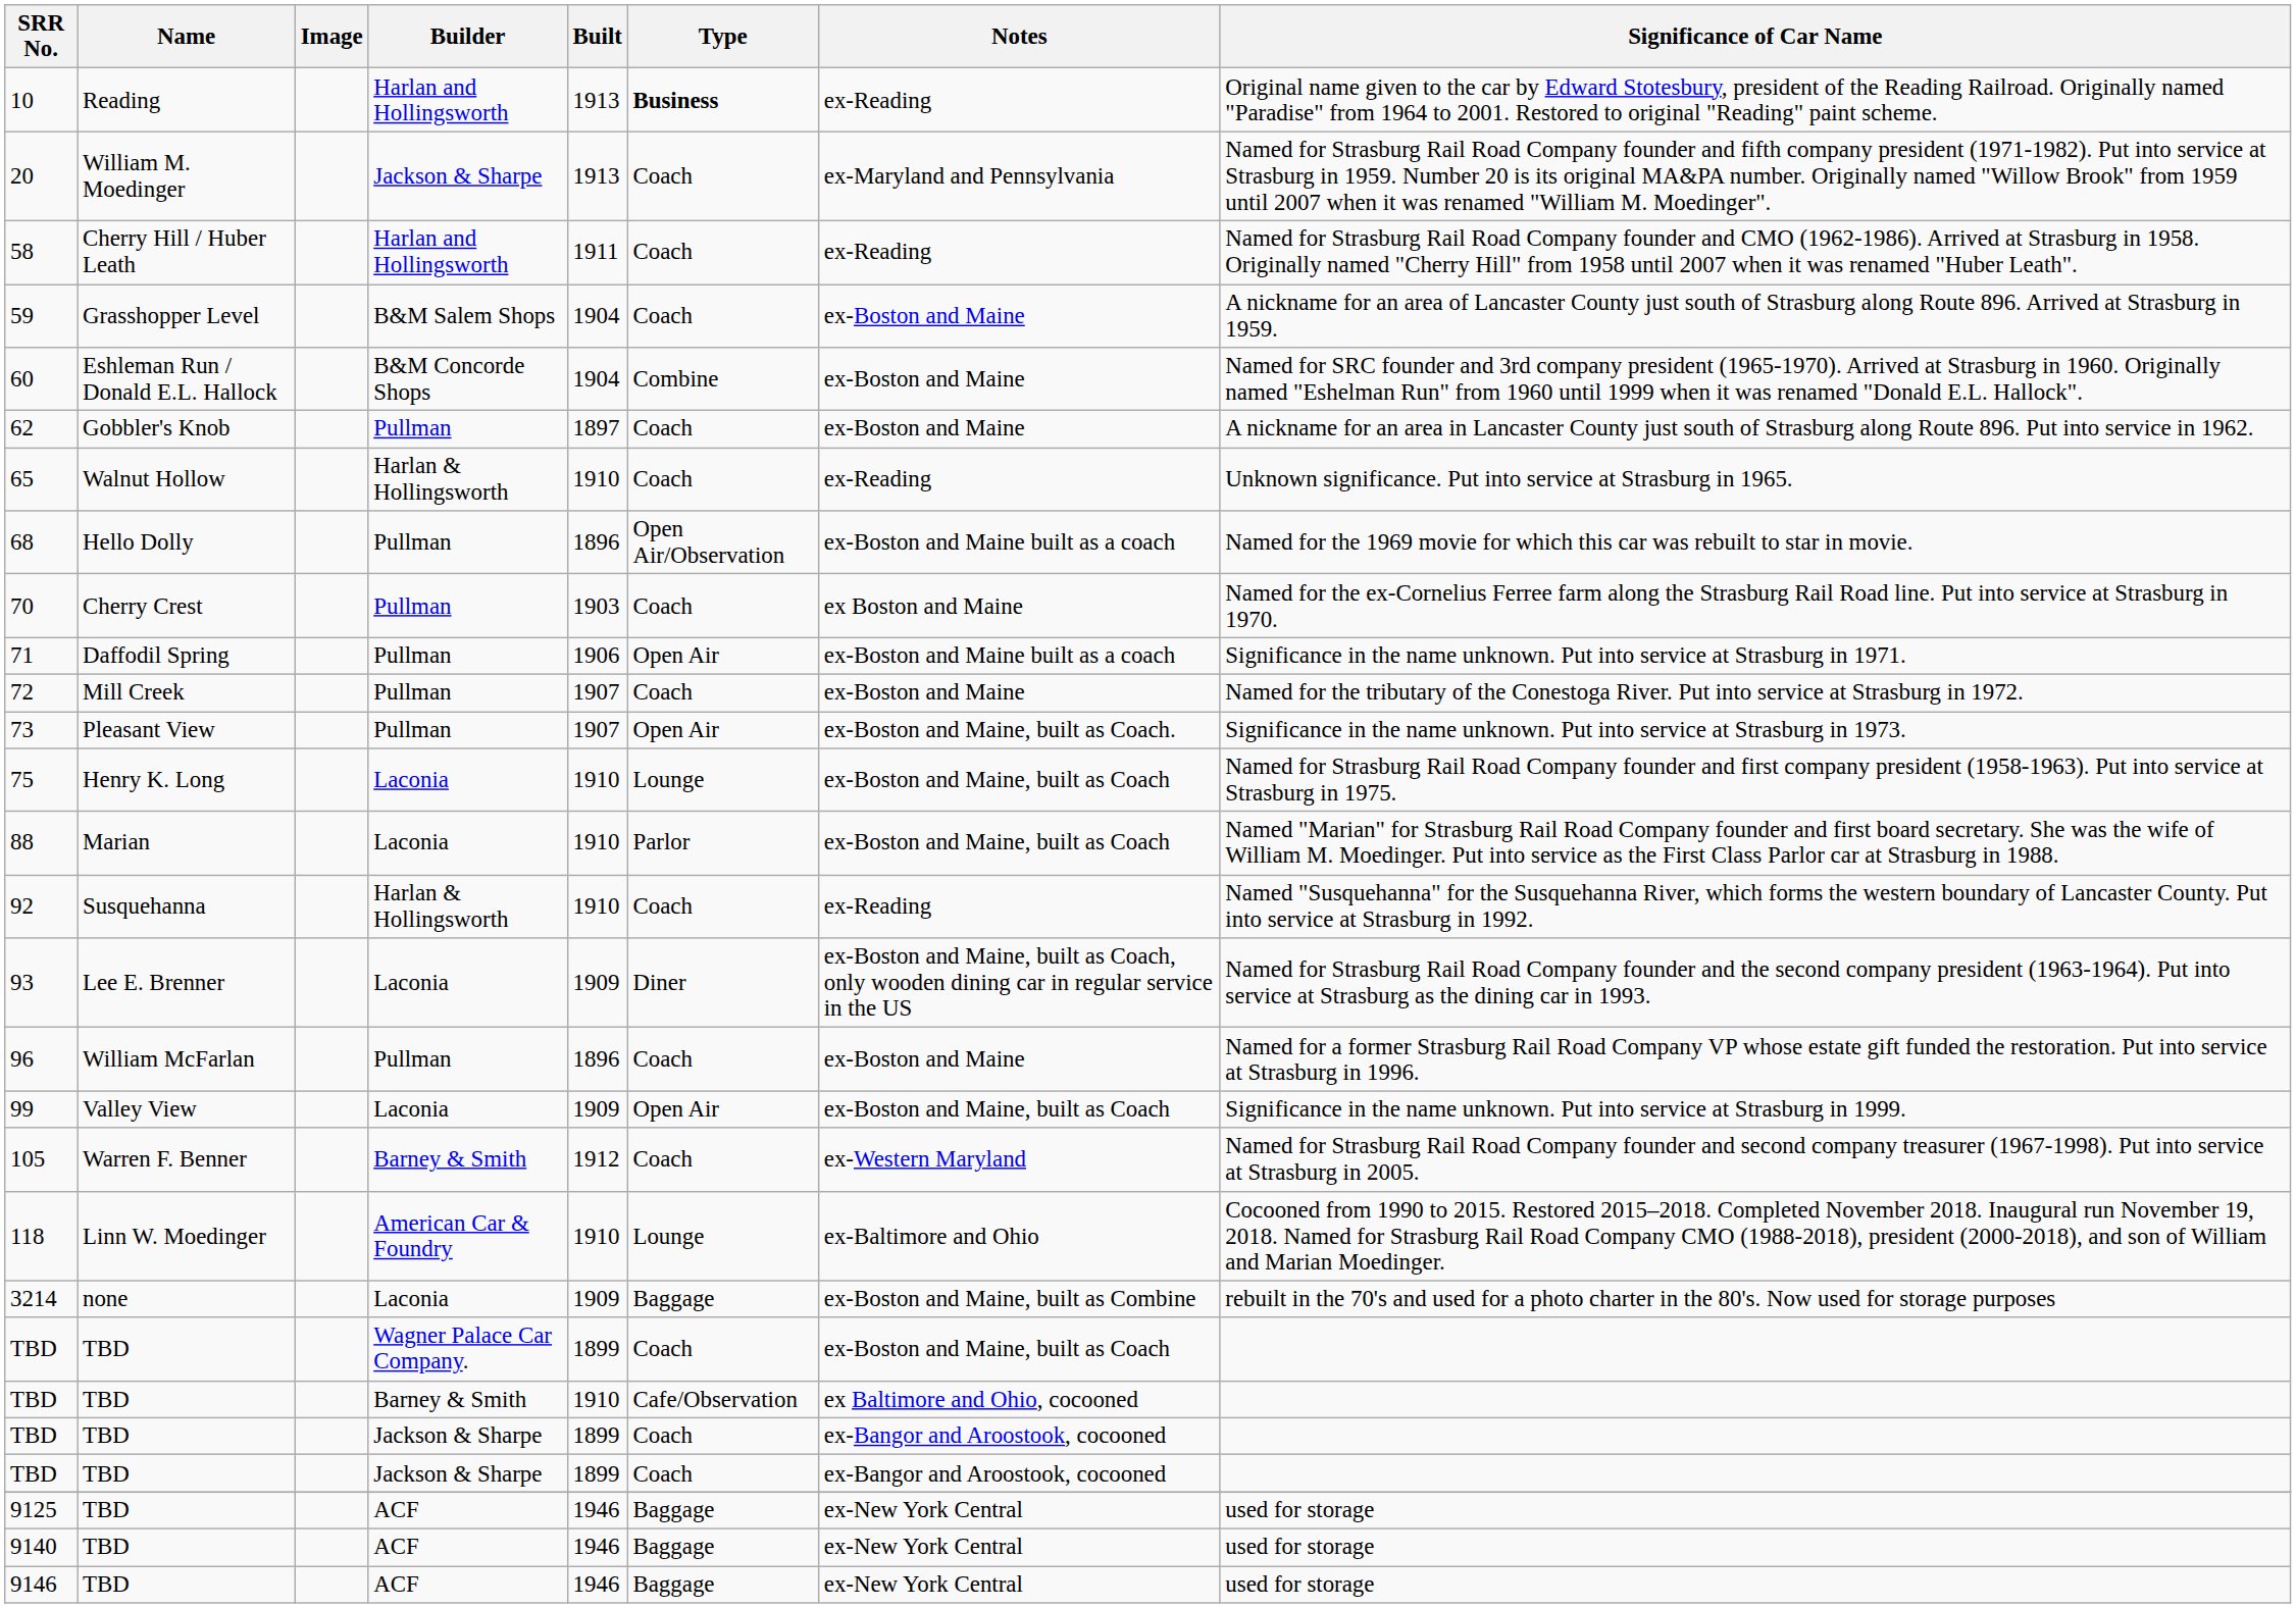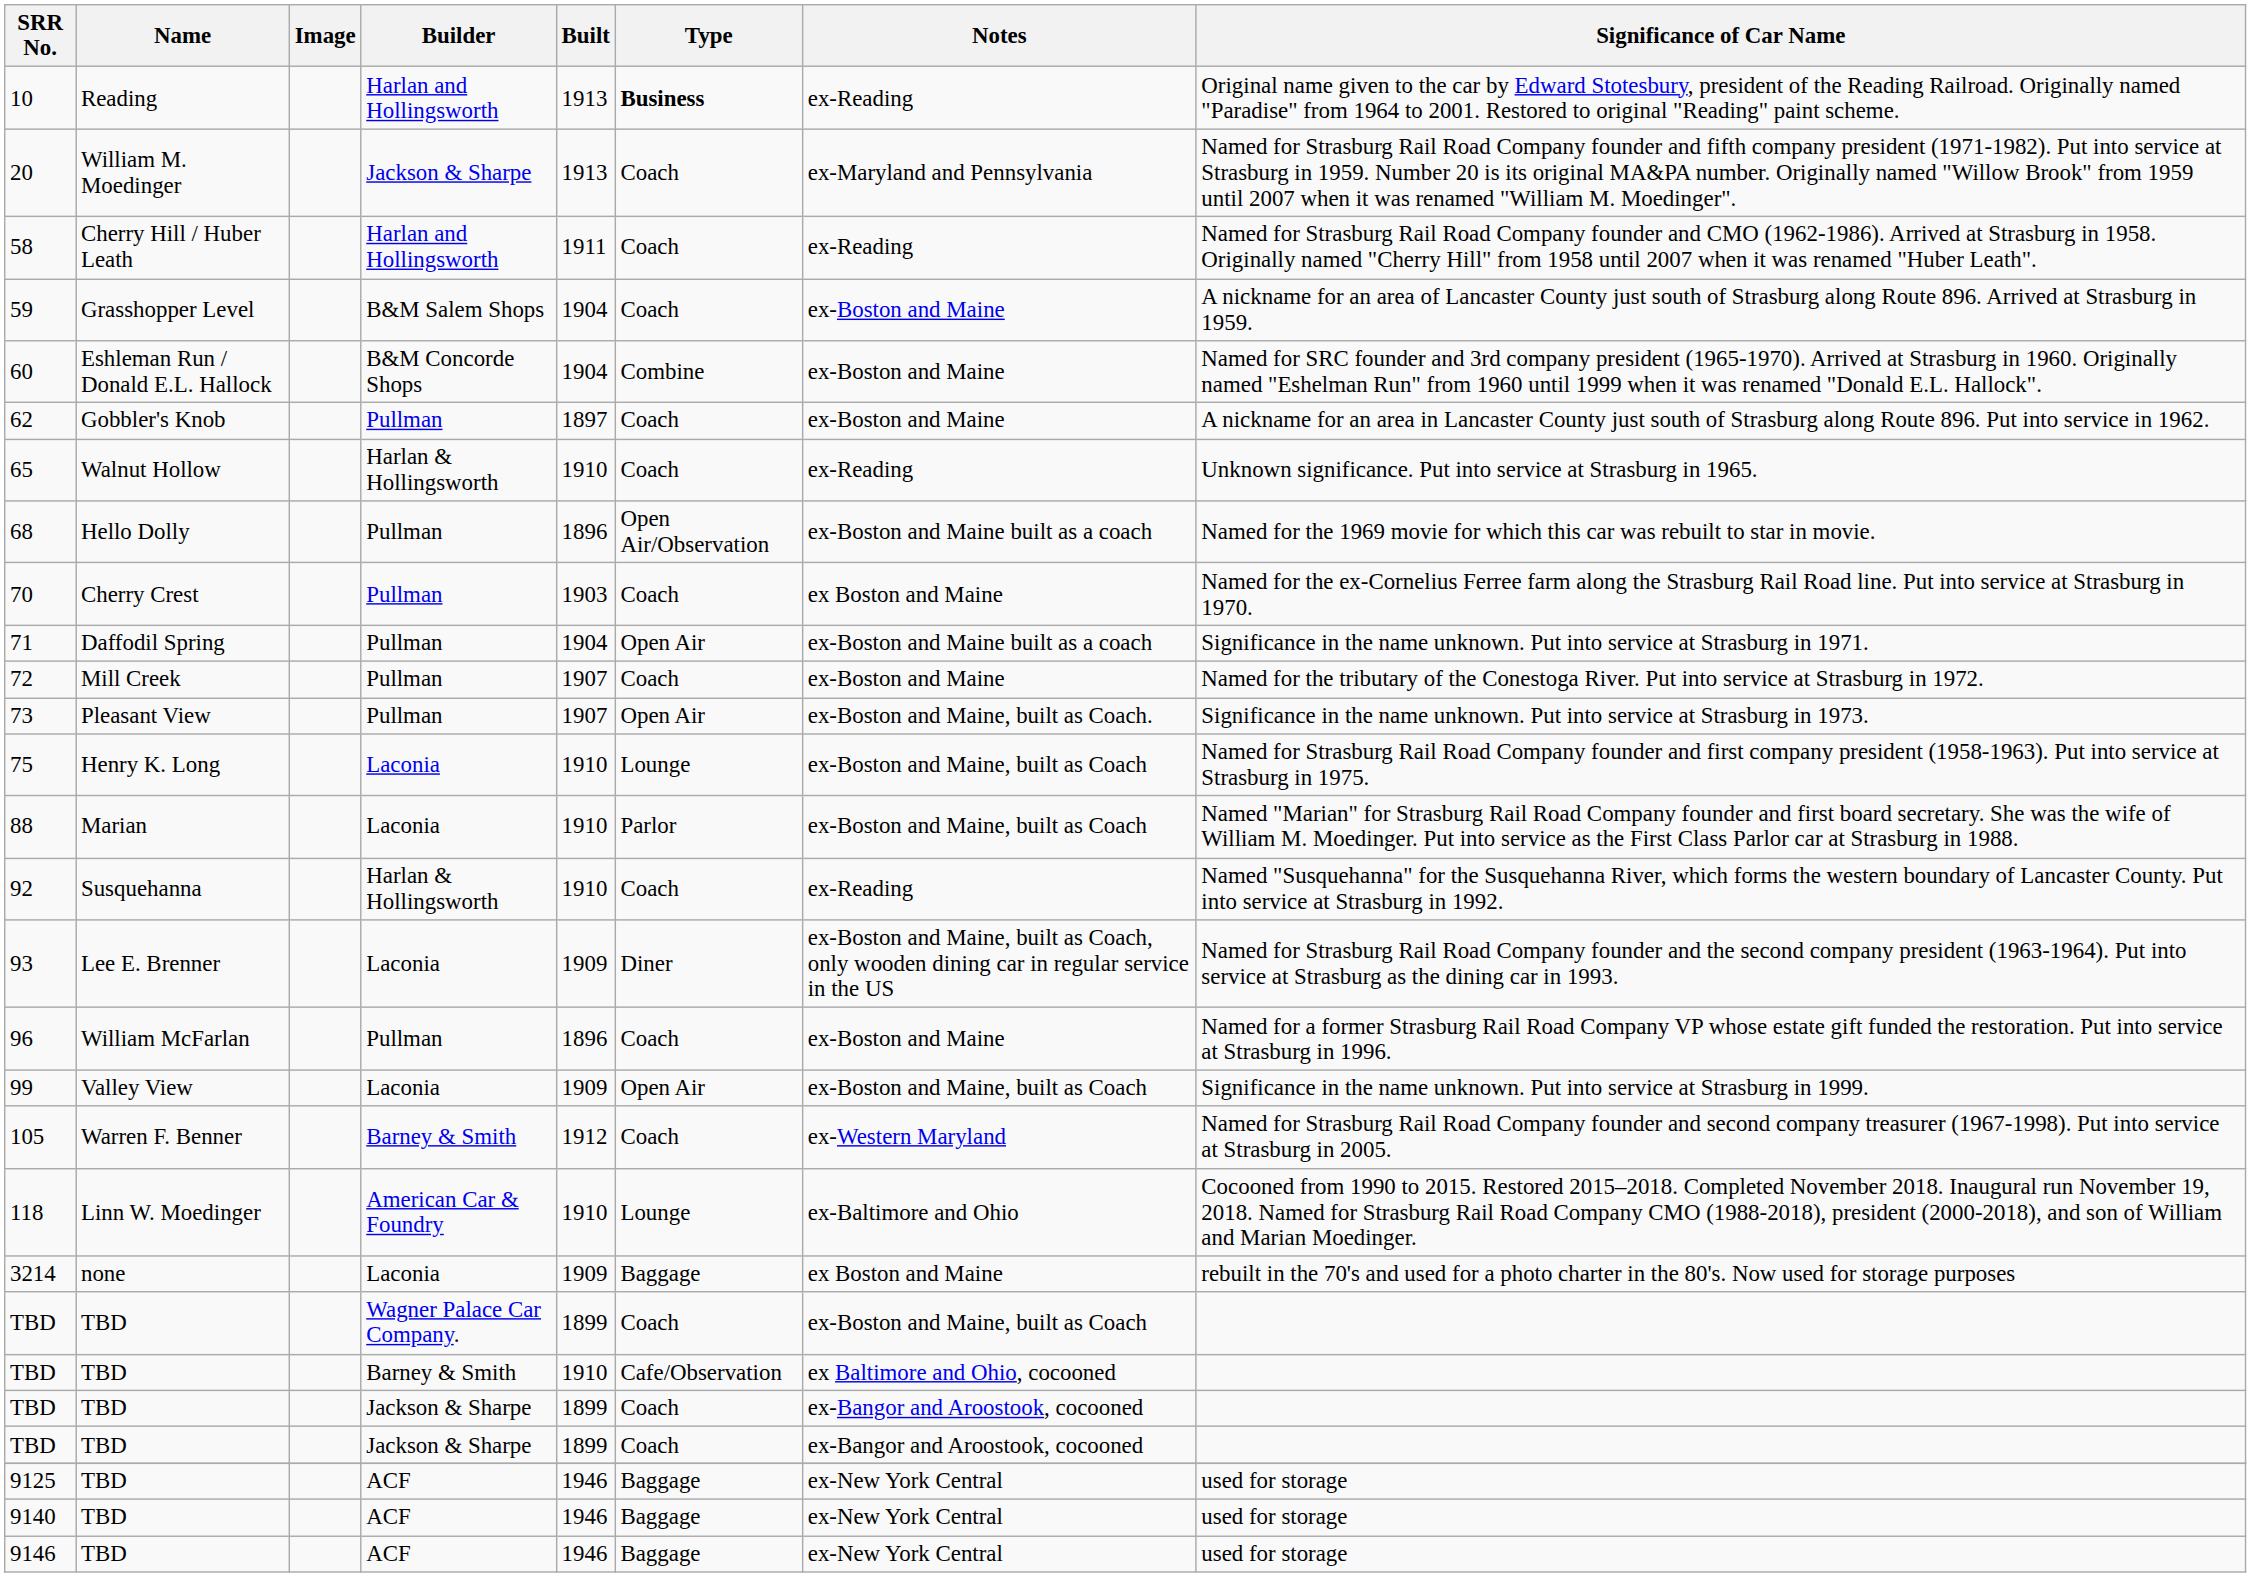 <table class="wikitable" style="font-size:100%;">
 <tr>
 <th>SRR No.</th>
 <th>Name</th>
 <th>Image</th>
 <th>Builder</th>
 <th>Built</th>
 <th>Type</th>
 <th>Notes</th>
 <th>Significance of Car Name</th>
 </tr>
 <tr>
 <td>10</td>
 <td>Reading</td>
 <td></td>
 <td><a href='#'>Harlan and Hollingsworth</a></td>
 <td>1913</td>
 <td><strong>Business</strong></td>
 <td>ex-Reading</td>
 <td>Original name given to the car by <a href='#'>Edward Stotesbury</a>, president of the Reading Railroad. Originally named "Paradise" from 1964 to 2001. Restored to original "Reading" paint scheme.</td>
 </tr>
 <tr>
 <td>20</td>
 <td>William M. Moedinger</td>
 <td></td>
 <td><a href='#'>Jackson & Sharpe</a></td>
 <td>1913</td>
 <td>Coach</td>
 <td>ex-Maryland and Pennsylvania</td>
 <td>Named for Strasburg Rail Road Company founder and fifth company president (1971-1982). Put into service at Strasburg in 1959. Number 20 is its original MA&PA number.  Originally named "Willow Brook" from 1959 until 2007 when it was renamed "William M. Moedinger".</td>
 </tr>
 <tr>
 <td>58</td>
 <td>Cherry Hill / Huber Leath</td>
 <td></td>
 <td><a href='#'>Harlan and Hollingsworth</a></td>
 <td>1911</td>
 <td>Coach</td>
 <td>ex-Reading</td>
 <td>Named for Strasburg Rail Road Company founder and CMO (1962-1986). Arrived at Strasburg in 1958.  Originally named "Cherry Hill" from 1958 until 2007 when it was renamed "Huber Leath".</td>
 </tr>
 <tr>
 <td>59</td>
 <td>Grasshopper Level</td>
 <td></td>
 <td>B&M Salem Shops</td>
 <td>1904</td>
 <td>Coach</td>
 <td>ex-<a href='#'>Boston and Maine</a></td>
 <td>A nickname for an area of Lancaster County just south of Strasburg along Route 896. Arrived at Strasburg in 1959.</td>
 </tr>
 <tr>
 <td>60</td>
 <td>Eshleman Run / Donald E.L. Hallock</td>
 <td></td>
 <td>B&M Concorde Shops</td>
 <td>1904</td>
 <td>Combine</td>
 <td>ex-Boston and Maine</td>
 <td>Named for SRC founder and 3rd company president (1965-1970). Arrived at Strasburg in 1960.  Originally named "Eshelman Run" from 1960 until 1999 when it was renamed "Donald E.L. Hallock".</td>
 </tr>
 <tr>
 <td>62</td>
 <td>Gobbler's Knob</td>
 <td></td>
 <td><a href='#'>Pullman</a></td>
 <td>1897</td>
 <td>Coach</td>
 <td>ex-Boston and Maine</td>
 <td>A nickname for an area in Lancaster County just south of Strasburg along Route 896. Put into service in 1962.</td>
 </tr>
 <tr>
 <td>65</td>
 <td>Walnut Hollow</td>
 <td></td>
 <td>Harlan & Hollingsworth</td>
 <td>1910</td>
 <td>Coach</td>
 <td>ex-Reading</td>
 <td>Unknown significance. Put into service at Strasburg in 1965.</td>
 </tr>
 <tr>
 <td>68</td>
 <td>Hello Dolly</td>
 <td></td>
 <td>Pullman</td>
 <td>1896</td>
 <td>Open Air/Observation</td>
 <td>ex-Boston and Maine built as a coach</td>
 <td>Named for the 1969 movie for which this car was rebuilt to star in movie.</td>
 </tr>
 <tr>
 <td>70</td>
 <td>Cherry Crest</td>
 <td></td>
 <td><a href='#'>Pullman</a></td>
 <td>1903</td>
 <td>Coach</td>
 <td>ex Boston and Maine</td>
 <td>Named for the ex-Cornelius Ferree farm along the Strasburg Rail Road line. Put into service at Strasburg in 1970.</td>
 </tr>
 <tr>
 <td>71</td>
 <td>Daffodil Spring</td>
 <td></td>
 <td>Pullman</td>
-<td>1906</td>
+<td>1904</td>
 <td>Open Air</td>
 <td>ex-Boston and Maine built as a coach</td>
 <td>Significance in the name unknown. Put into service at Strasburg in 1971.</td>
 </tr>
 <tr>
 <td>72</td>
 <td>Mill Creek</td>
 <td></td>
 <td>Pullman</td>
 <td>1907</td>
 <td>Coach</td>
 <td>ex-Boston and Maine</td>
 <td>Named for the tributary of the Conestoga River. Put into service at Strasburg in 1972.</td>
 </tr>
 <tr>
 <td>73</td>
 <td>Pleasant View</td>
 <td></td>
 <td>Pullman</td>
 <td>1907</td>
 <td>Open Air</td>
 <td>ex-Boston and Maine, built as Coach.</td>
 <td>Significance in the name unknown. Put into service at Strasburg in 1973.</td>
 </tr>
 <tr>
 <td>75</td>
 <td>Henry K. Long</td>
 <td></td>
 <td><a href='#'>Laconia</a></td>
 <td>1910</td>
 <td>Lounge</td>
 <td>ex-Boston and Maine, built as Coach</td>
 <td>Named for Strasburg Rail Road Company founder and first company president (1958-1963). Put into service at Strasburg in 1975.</td>
 </tr>
 <tr>
 <td>88</td>
 <td>Marian</td>
 <td></td>
 <td>Laconia</td>
 <td>1910</td>
 <td>Parlor</td>
 <td>ex-Boston and Maine, built as Coach</td>
 <td>Named "Marian" for Strasburg Rail Road Company founder and first board secretary. She was the wife of William M. Moedinger. Put into service as the First Class Parlor car at Strasburg in 1988.</td>
 </tr>
 <tr>
 <td>92</td>
 <td>Susquehanna</td>
 <td></td>
 <td>Harlan & Hollingsworth</td>
 <td>1910</td>
 <td>Coach</td>
 <td>ex-Reading</td>
 <td>Named "Susquehanna" for the Susquehanna River, which forms the western boundary of Lancaster County. Put into service at Strasburg in 1992.</td>
 </tr>
 <tr>
 <td>93</td>
 <td>Lee E. Brenner</td>
 <td></td>
 <td>Laconia</td>
 <td>1909</td>
 <td>Diner</td>
 <td>ex-Boston and Maine, built as Coach, only wooden dining car in regular service in the US</td>
 <td>Named for Strasburg Rail Road Company founder and the second company president (1963-1964). Put into service at Strasburg as the dining car in 1993.</td>
 </tr>
 <tr>
 <td>96</td>
 <td>William McFarlan</td>
 <td></td>
 <td>Pullman</td>
 <td>1896</td>
 <td>Coach</td>
 <td>ex-Boston and Maine</td>
 <td>Named for a former Strasburg Rail Road Company VP whose estate gift funded the restoration. Put into service at Strasburg in 1996.</td>
 </tr>
 <tr>
 <td>99</td>
 <td>Valley View</td>
 <td></td>
 <td>Laconia</td>
 <td>1909</td>
 <td>Open Air</td>
 <td>ex-Boston and Maine, built as Coach</td>
 <td>Significance in the name unknown. Put into service at Strasburg in 1999.</td>
 </tr>
 <tr>
 <td>105</td>
 <td>Warren F. Benner</td>
 <td></td>
 <td><a href='#'>Barney & Smith</a></td>
 <td>1912</td>
 <td>Coach</td>
 <td>ex-<a href='#'>Western Maryland</a></td>
 <td>Named for Strasburg Rail Road Company founder and second company treasurer (1967-1998). Put into service at Strasburg in 2005.</td>
 </tr>
 <tr>
 <td>118</td>
 <td>Linn W. Moedinger</td>
 <td></td>
 <td><a href='#'>American Car & Foundry</a></td>
 <td>1910</td>
 <td>Lounge</td>
 <td>ex-Baltimore and Ohio</td>
 <td>Cocooned from 1990 to 2015. Restored 2015–2018. Completed November 2018. Inaugural run November 19, 2018. Named for Strasburg Rail Road Company CMO (1988-2018), president (2000-2018), and son of William and Marian Moedinger.</td>
 </tr>
 <tr>
 <td>3214</td>
 <td>none</td>
 <td></td>
 <td>Laconia</td>
 <td>1909</td>
 <td>Baggage</td>
-<td>ex-Boston and Maine, built as Combine</td>
+<td>ex Boston and Maine</td>
 <td>rebuilt in the 70's and used for a photo charter in the 80's. Now used for storage purposes</td>
 </tr>
 <tr>
 <td>TBD</td>
 <td>TBD</td>
 <td></td>
 <td><a href='#'>Wagner Palace Car Company</a>.</td>
 <td>1899</td>
 <td>Coach</td>
 <td>ex-Boston and Maine, built as Coach</td>
 <td></td>
 </tr>
 <tr>
 <td>TBD</td>
 <td>TBD</td>
 <td></td>
 <td>Barney & Smith</td>
 <td>1910</td>
 <td>Cafe/Observation</td>
 <td>ex <a href='#'>Baltimore and Ohio</a>, cocooned</td>
 <td></td>
 </tr>
 <tr>
 <td>TBD</td>
 <td>TBD</td>
 <td></td>
 <td>Jackson & Sharpe</td>
 <td>1899</td>
 <td>Coach</td>
 <td>ex-<a href='#'>Bangor and Aroostook</a>, cocooned</td>
 <td></td>
 </tr>
 <tr>
 <td>TBD</td>
 <td>TBD</td>
 <td></td>
 <td>Jackson & Sharpe</td>
 <td>1899</td>
 <td>Coach</td>
 <td>ex-Bangor and Aroostook, cocooned</td>
 <td></td>
 </tr>
 <tr>
 </tr>
 <tr>
 <td>9125</td>
 <td>TBD</td>
 <td></td>
 <td>ACF</td>
 <td>1946</td>
 <td>Baggage</td>
 <td>ex-New York Central</td>
 <td>used for storage</td>
 </tr>
 <tr>
 <td>9140</td>
 <td>TBD</td>
 <td></td>
 <td>ACF</td>
 <td>1946</td>
 <td>Baggage</td>
 <td>ex-New York Central</td>
 <td>used for storage</td>
 </tr>
 <tr>
 <td>9146</td>
 <td>TBD</td>
 <td></td>
 <td>ACF</td>
 <td>1946</td>
 <td>Baggage</td>
 <td>ex-New York Central</td>
 <td>used for storage</td>
 </tr>
 </table>
